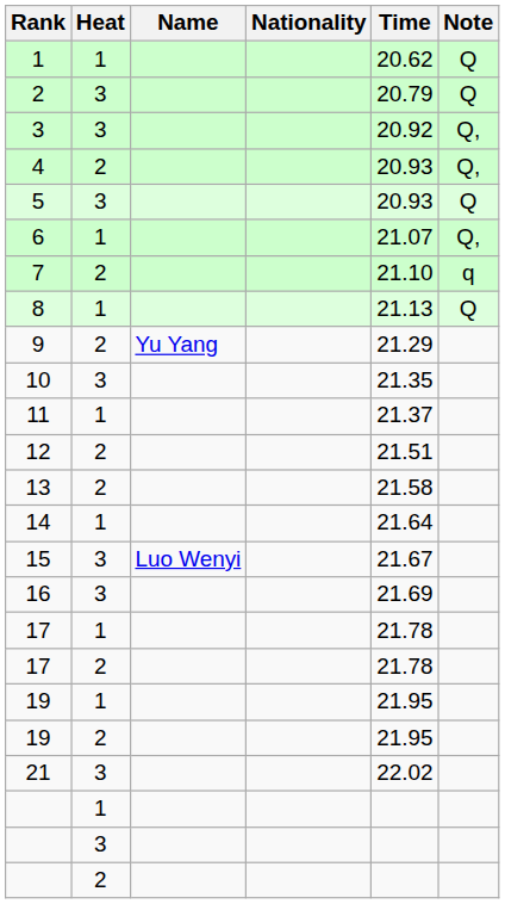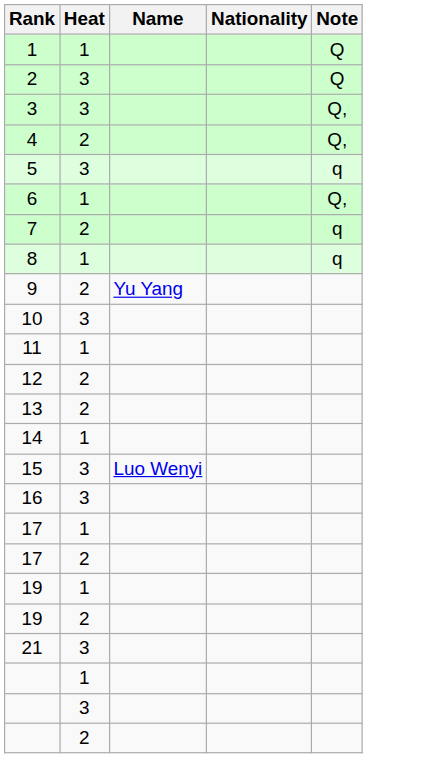 <table class="wikitable sortable" style="text-align:center">
 <tr>
 <th>Rank</th>
 <th>Heat</th>
 <th>Name</th>
 <th>Nationality</th>
-<th>Time</th>
 <th>Note</th>
 </tr>
 <tr bgcolor=ccffcc>
 <td>1</td>
 <td>1</td>
 <td align=left></td>
 <td align=left></td>
-<td>20.62</td>
 <td>Q</td>
 </tr>
 <tr bgcolor=ccffcc>
 <td>2</td>
 <td>3</td>
 <td align=left></td>
 <td align=left></td>
-<td>20.79</td>
 <td>Q</td>
 </tr>
 <tr bgcolor=ccffcc>
 <td>3</td>
 <td>3</td>
 <td align=left></td>
 <td align=left></td>
-<td>20.92</td>
 <td>Q, </td>
 </tr>
 <tr bgcolor=ccffcc>
 <td>4</td>
 <td>2</td>
 <td align=left></td>
 <td align=left></td>
-<td>20.93</td>
 <td>Q, </td>
 </tr>
 <tr bgcolor=ddffdd>
 <td>5</td>
 <td>3</td>
 <td align=left></td>
 <td align=left></td>
-<td>20.93</td>
-<td>Q</td>
+<td>q</td>
 </tr>
 <tr bgcolor=ccffcc>
 <td>6</td>
 <td>1</td>
 <td align=left></td>
 <td align=left></td>
-<td>21.07</td>
 <td>Q, </td>
 </tr>
 <tr bgcolor=ccffcc>
 <td>7</td>
 <td>2</td>
 <td align=left></td>
 <td align=left></td>
-<td>21.10</td>
 <td>q</td>
 </tr>
 <tr bgcolor=ddffdd>
 <td>8</td>
 <td>1</td>
 <td align=left></td>
 <td align=left></td>
-<td>21.13</td>
-<td>Q</td>
+<td>q</td>
 </tr>
 <tr>
 <td>9</td>
 <td>2</td>
 <td align=left><a href='#'>Yu Yang</a></td>
 <td align=left></td>
-<td>21.29</td>
 <td></td>
 </tr>
 <tr>
 <td>10</td>
 <td>3</td>
 <td align=left></td>
 <td align=left></td>
-<td>21.35</td>
 <td></td>
 </tr>
 <tr>
 <td>11</td>
 <td>1</td>
 <td align=left></td>
 <td align=left></td>
-<td>21.37</td>
 <td></td>
 </tr>
 <tr>
 <td>12</td>
 <td>2</td>
 <td align=left></td>
 <td align=left></td>
-<td>21.51</td>
 <td></td>
 </tr>
 <tr>
 <td>13</td>
 <td>2</td>
 <td align=left></td>
 <td align=left></td>
-<td>21.58</td>
 <td></td>
 </tr>
 <tr>
 <td>14</td>
 <td>1</td>
 <td align=left></td>
 <td align=left></td>
-<td>21.64</td>
 <td></td>
 </tr>
 <tr>
 <td>15</td>
 <td>3</td>
 <td align=left><a href='#'>Luo Wenyi</a></td>
 <td align=left></td>
-<td>21.67</td>
 <td></td>
 </tr>
 <tr>
 <td>16</td>
 <td>3</td>
 <td align=left></td>
 <td align=left></td>
-<td>21.69</td>
 <td></td>
 </tr>
 <tr>
 <td>17</td>
 <td>1</td>
 <td align=left></td>
 <td align=left></td>
-<td>21.78</td>
 <td></td>
 </tr>
 <tr>
 <td>17</td>
 <td>2</td>
 <td align=left></td>
 <td align=left></td>
-<td>21.78</td>
 <td></td>
 </tr>
 <tr>
 <td>19</td>
 <td>1</td>
 <td align=left></td>
 <td align=left></td>
-<td>21.95</td>
 <td></td>
 </tr>
 <tr>
 <td>19</td>
 <td>2</td>
 <td align=left></td>
 <td align=left></td>
-<td>21.95</td>
 <td></td>
 </tr>
 <tr>
 <td>21</td>
 <td>3</td>
 <td align=left></td>
 <td align=left></td>
-<td>22.02</td>
 <td></td>
 </tr>
 <tr>
 <td></td>
 <td>1</td>
 <td align=left></td>
 <td align=left></td>
 <td></td>
-<td></td>
 </tr>
 <tr>
 <td></td>
 <td>3</td>
 <td align=left></td>
 <td align=left></td>
-<td></td>
 <td></td>
 </tr>
 <tr>
 <td></td>
 <td>2</td>
 <td align=left></td>
 <td align=left></td>
 <td></td>
-<td></td>
 </tr>
 </table>
